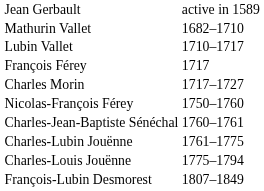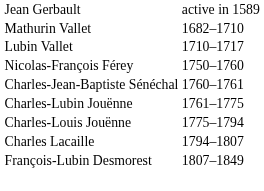 <table>
 <tr>
 <td>Jean Gerbault</td>
 <td>active in 1589</td>
 </tr>
 <tr>
 <td>Mathurin Vallet</td>
 <td>1682–1710</td>
 </tr>
 <tr>
 <td>Lubin Vallet</td>
 <td>1710–1717</td>
-</tr>
-<tr>
-<td>François Férey</td>
-<td>1717</td>
-</tr>
-<tr>
-<td>Charles Morin</td>
-<td>1717–1727</td>
 </tr>
 <tr>
 <td>Nicolas-François Férey</td>
 <td>1750–1760</td>
 </tr>
 <tr>
 <td>Charles-Jean-Baptiste Sénéchal</td>
 <td>1760–1761</td>
 </tr>
 <tr>
 <td>Charles-Lubin Jouënne</td>
 <td>1761–1775</td>
 </tr>
 <tr>
 <td>Charles-Louis Jouënne</td>
 <td>1775–1794</td>
 </tr>
 <tr>
+<td>Charles Lacaille</td>
+<td>1794–1807</td>
+</tr>
+<tr>
 <td>François-Lubin Desmorest</td>
 <td>1807–1849</td>
 </tr>
 </table>
